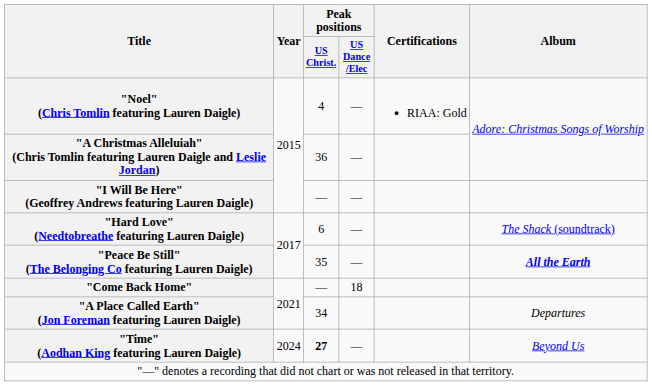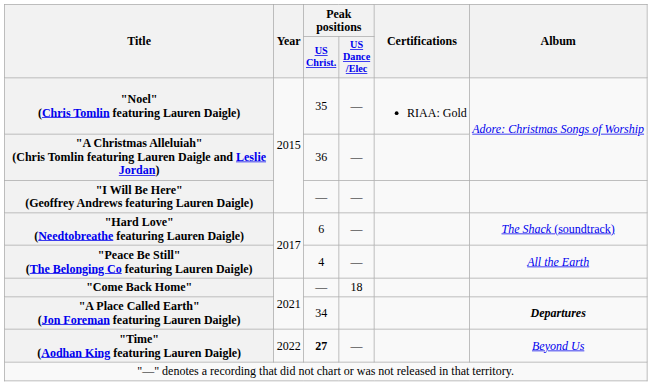 <table class="wikitable plainrowheaders" style="text-align:center;">
 <tr>
 <th rowspan="2" scope="col" style="width:22em;">Title</th>
 <th rowspan="2" scope="col" style="width:1em;">Year</th>
 <th scope="col" colspan="2">Peak positions</th>
 <th rowspan="2">Certifications</th>
 <th rowspan="2" scope="col">Album</th>
 </tr>
 <tr>
 <th scope="col" style="width:3em;font-size:85%;"><a href='#'>US<br>Christ.</a><br></th>
 <th scope="col" style="width:3em;font-size:85%;"><a href='#'>US<br>Dance<br>/Elec</a><br></th>
 </tr>
 <tr>
 <th scope="row">"Noel"<br><span>(<a href='#'>Chris Tomlin</a> featuring Lauren Daigle)</span></th>
 <td rowspan="3">2015</td>
-<td>4</td>
+<td>35</td>
 <td>—</td>
 <td><br><ul><li>RIAA: Gold</li></ul></td>
 <td rowspan="2"><em><a href='#'>Adore: Christmas Songs of Worship</a></em></td>
 </tr>
 <tr>
 <th scope="row">"A Christmas Alleluiah"<br><span>(Chris Tomlin featuring Lauren Daigle and <a href='#'>Leslie Jordan</a>)</span></th>
 <td>36</td>
 <td>—</td>
 <td></td>
 </tr>
 <tr>
 <th scope="row">"I Will Be Here"<br><span>(Geoffrey Andrews featuring Lauren Daigle)</span></th>
 <td>—</td>
 <td>—</td>
 <td></td>
 <td></td>
 </tr>
 <tr>
 <th scope="row">"Hard Love"<br><span>(<a href='#'>Needtobreathe</a> featuring Lauren Daigle)</span></th>
 <td rowspan="2">2017</td>
 <td>6</td>
 <td>—</td>
 <td></td>
 <td><a href='#'><em>The Shack</em> (soundtrack)</a></td>
 </tr>
 <tr>
 <th scope="row">"Peace Be Still"<br><span>(<a href='#'>The Belonging Co</a> featuring Lauren Daigle)</span></th>
-<td>35</td>
+<td>4</td>
 <td>—</td>
 <td></td>
-<td><strong><em><a href='#'>All the Earth</a></em></strong></td>
+<td><em><a href='#'>All the Earth</a></em></td>
 </tr>
 <tr>
 <th scope="row">"Come Back Home"<br></th>
 <td rowspan="2">2021</td>
 <td>—</td>
 <td>18</td>
 <td></td>
 <td></td>
 </tr>
 <tr>
 <th scope="row">"A Place Called Earth"<br><span>(<a href='#'>Jon Foreman</a> featuring Lauren Daigle)</span></th>
 <td>34<br></td>
 <td></td>
 <td></td>
-<td><em>Departures</em></td>
+<td><strong><em>Departures</em></strong></td>
 </tr>
 <tr>
 <th scope="row">"Time"<br><span>(<a href='#'>Aodhan King</a> featuring Lauren Daigle)</span></th>
-<td>2024</td>
+<td>2022</td>
 <td><strong>27</strong></td>
 <td>—</td>
 <td></td>
 <td><em><a href='#'>Beyond Us</a></em></td>
 </tr>
 <tr>
 <td colspan="6">"—" denotes a recording that did not chart or was not released in that territory.</td>
 </tr>
 </table>
